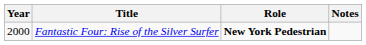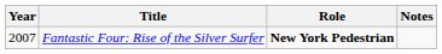 <table class="wikitable">
 <tr>
 <th>Year</th>
 <th>Title</th>
 <th>Role</th>
 <th>Notes</th>
 </tr>
 <tr>
-<td>2000</td>
+<td>2007</td>
 <td><em><a href='#'>Fantastic Four: Rise of the Silver Surfer</a></em></td>
 <td><strong>New York Pedestrian</strong></td>
 <td></td>
 </tr>
 </table>
